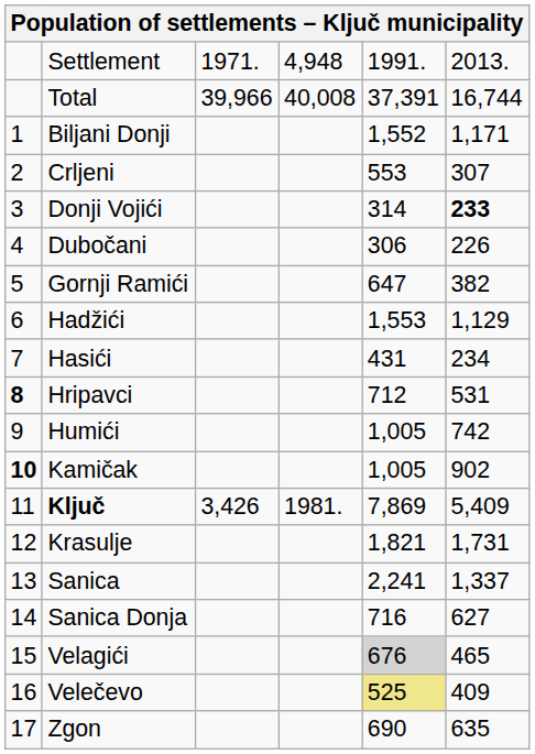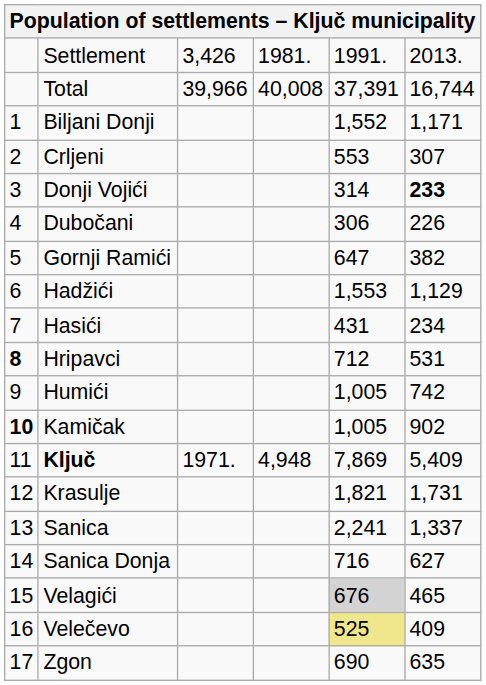 <table class="wikitable">
 <tr>
 <th colspan="6">Population of settlements – Ključ municipality</th>
 </tr>
 <tr>
 <td></td>
 <td>Settlement</td>
-<td>1971.</td>
-<td>4,948</td>
+<td>3,426</td>
+<td>1981.</td>
 <td>1991.</td>
 <td>2013.</td>
 </tr>
 <tr>
 <td></td>
 <td>Total</td>
 <td>39,966</td>
 <td>40,008</td>
 <td>37,391</td>
 <td>16,744</td>
 </tr>
 <tr>
 <td>1</td>
 <td>Biljani Donji</td>
 <td></td>
 <td></td>
 <td>1,552</td>
 <td>1,171</td>
 </tr>
 <tr>
 <td>2</td>
 <td>Crljeni</td>
 <td></td>
 <td></td>
 <td>553</td>
 <td>307</td>
 </tr>
 <tr>
 <td>3</td>
 <td>Donji Vojići</td>
 <td></td>
 <td></td>
 <td>314</td>
 <td><strong>233</strong></td>
 </tr>
 <tr>
 <td>4</td>
 <td>Dubočani</td>
 <td></td>
 <td></td>
 <td>306</td>
 <td>226</td>
 </tr>
 <tr>
 <td>5</td>
 <td>Gornji Ramići</td>
 <td></td>
 <td></td>
 <td>647</td>
 <td>382</td>
 </tr>
 <tr>
 <td>6</td>
 <td>Hadžići</td>
 <td></td>
 <td></td>
 <td>1,553</td>
 <td>1,129</td>
 </tr>
 <tr>
 <td>7</td>
 <td>Hasići</td>
 <td></td>
 <td></td>
 <td>431</td>
 <td>234</td>
 </tr>
 <tr>
 <td><strong>8</strong></td>
 <td>Hripavci</td>
 <td></td>
 <td></td>
 <td>712</td>
 <td>531</td>
 </tr>
 <tr>
 <td>9</td>
 <td>Humići</td>
 <td></td>
 <td></td>
 <td>1,005</td>
 <td>742</td>
 </tr>
 <tr>
 <td><strong>10</strong></td>
 <td>Kamičak</td>
 <td></td>
 <td></td>
 <td>1,005</td>
 <td>902</td>
 </tr>
 <tr>
 <td>11</td>
 <td><strong>Ključ</strong></td>
-<td>3,426</td>
-<td>1981.</td>
+<td>1971.</td>
+<td>4,948</td>
 <td>7,869</td>
 <td>5,409</td>
 </tr>
 <tr>
 <td>12</td>
 <td>Krasulje</td>
 <td></td>
 <td></td>
 <td>1,821</td>
 <td>1,731</td>
 </tr>
 <tr>
 <td>13</td>
 <td>Sanica</td>
 <td></td>
 <td></td>
 <td>2,241</td>
 <td>1,337</td>
 </tr>
 <tr>
 <td>14</td>
 <td>Sanica Donja</td>
 <td></td>
 <td></td>
 <td>716</td>
 <td>627</td>
 </tr>
 <tr>
 <td>15</td>
 <td>Velagići</td>
 <td></td>
 <td></td>
 <td style="background: lightgrey;">676</td>
 <td>465</td>
 </tr>
 <tr>
 <td>16</td>
 <td>Velečevo</td>
 <td></td>
 <td></td>
 <td style="background: khaki;">525</td>
 <td>409</td>
 </tr>
 <tr>
 <td>17</td>
 <td>Zgon</td>
 <td></td>
 <td></td>
 <td>690</td>
 <td>635</td>
 </tr>
 </table>
